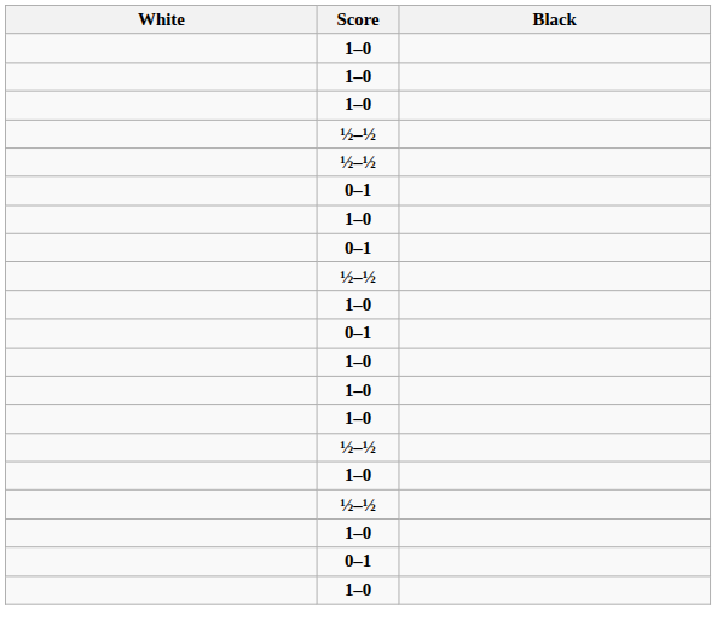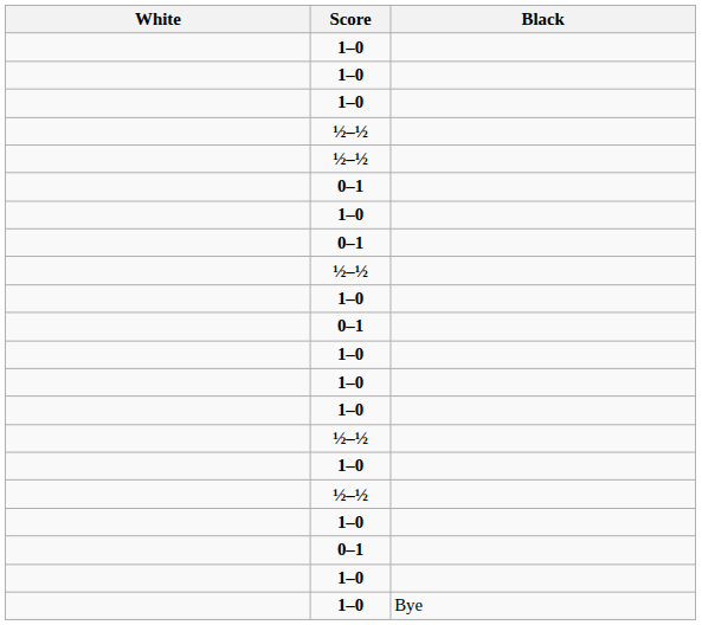 <table class="wikitable" style="text-align: center;">
 <tr>
 <th align="right" width="270">White</th>
 <th width="65">Score</th>
 <th align="left" width="270">Black</th>
 </tr>
 <tr>
 <td align=left><strong></strong></td>
 <td align=center><strong>1–0</strong></td>
 <td align=left></td>
 </tr>
 <tr>
 <td align=left><strong></strong></td>
 <td align=center><strong>1–0</strong></td>
 <td align=left></td>
 </tr>
 <tr>
 <td align=left><strong></strong></td>
 <td align=center><strong>1–0</strong></td>
 <td align=left></td>
 </tr>
 <tr>
 <td align=left></td>
 <td align=center><strong>½–½</strong></td>
 <td align=left></td>
 </tr>
 <tr>
 <td align=left></td>
 <td align=center><strong>½–½</strong></td>
 <td align=left></td>
 </tr>
 <tr>
 <td align=left></td>
 <td align=center><strong>0–1</strong></td>
 <td align=left><strong></strong></td>
 </tr>
 <tr>
 <td align=left><strong></strong></td>
 <td align=center><strong>1–0</strong></td>
 <td align=left></td>
 </tr>
 <tr>
 <td align=left></td>
 <td align=center><strong>0–1</strong></td>
 <td align=left><strong></strong></td>
 </tr>
 <tr>
 <td align=left></td>
 <td align=center><strong>½–½</strong></td>
 <td align=left></td>
 </tr>
 <tr>
 <td align=left><strong></strong></td>
 <td align=center><strong>1–0</strong></td>
 <td align=left></td>
 </tr>
 <tr>
 <td align=left></td>
 <td align=center><strong>0–1</strong></td>
 <td align=left><strong></strong></td>
 </tr>
 <tr>
 <td align=left><strong></strong></td>
 <td align=center><strong>1–0</strong></td>
 <td align=left></td>
 </tr>
 <tr>
 <td align=left><strong></strong></td>
 <td align=center><strong>1–0</strong></td>
 <td align=left></td>
 </tr>
 <tr>
 <td align=left><strong></strong></td>
 <td align=center><strong>1–0</strong></td>
 <td align=left></td>
 </tr>
 <tr>
 <td align=left></td>
 <td align=center><strong>½–½</strong></td>
 <td align=left></td>
 </tr>
 <tr>
 <td align=left><strong></strong></td>
 <td align=center><strong>1–0</strong></td>
 <td align=left></td>
 </tr>
 <tr>
 <td align=left></td>
 <td align=center><strong>½–½</strong></td>
 <td align=left></td>
 </tr>
 <tr>
 <td align=left><strong></strong></td>
 <td align=center><strong>1–0</strong></td>
 <td align=left></td>
 </tr>
 <tr>
 <td align=left></td>
 <td align=center><strong>0–1</strong></td>
 <td align=left><strong></strong></td>
 </tr>
 <tr>
 <td align=left><strong></strong></td>
 <td align=center><strong>1–0</strong></td>
 <td align=left></td>
 </tr>
+<tr>
+<td align=left><strong></strong></td>
+<td align=center><strong>1–0</strong></td>
+<td align=left>Bye</td>
+</tr>
 </table>
